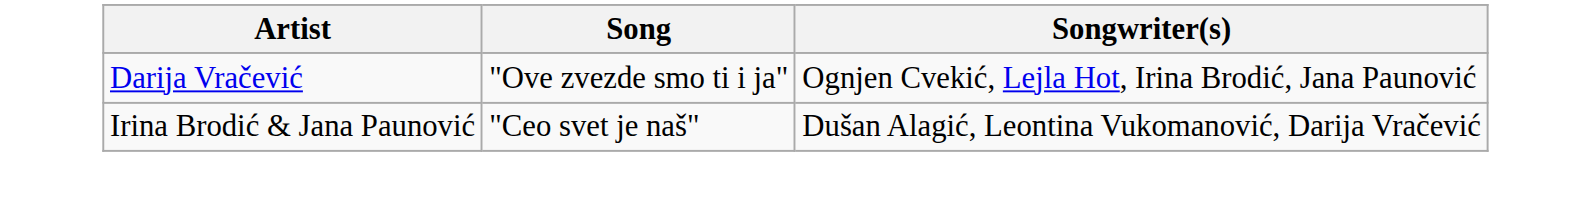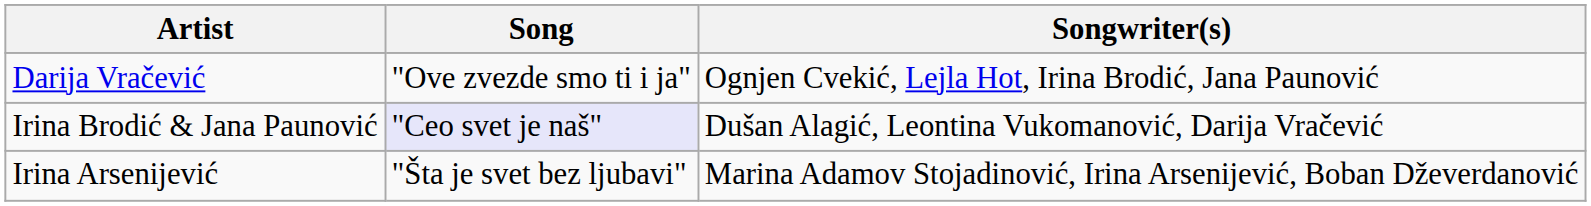 <table class="sortable wikitable" style="margin: 1em auto 1em auto;">
 <tr>
 <th>Artist</th>
 <th>Song</th>
 <th>Songwriter(s)</th>
 </tr>
 <tr>
 <td><a href='#'>Darija Vračević</a></td>
 <td>"Ove zvezde smo ti i ja" </td>
 <td>Ognjen Cvekić, <a href='#'>Lejla Hot</a>, Irina Brodić, Jana Paunović</td>
 </tr>
 <tr>
 <td>Irina Brodić & Jana Paunović</td>
-<td>"Ceo svet je naš" </td>
+<td style="background: lavender;">"Ceo svet je naš" </td>
 <td>Dušan Alagić, Leontina Vukomanović, Darija Vračević</td>
 </tr>
+<tr>
+<td>Irina Arsenijević</td>
+<td>"Šta je svet bez ljubavi" </td>
+<td>Marina Adamov Stojadinović, Irina Arsenijević, Boban Dževerdanović</td>
+</tr>
 </table>
